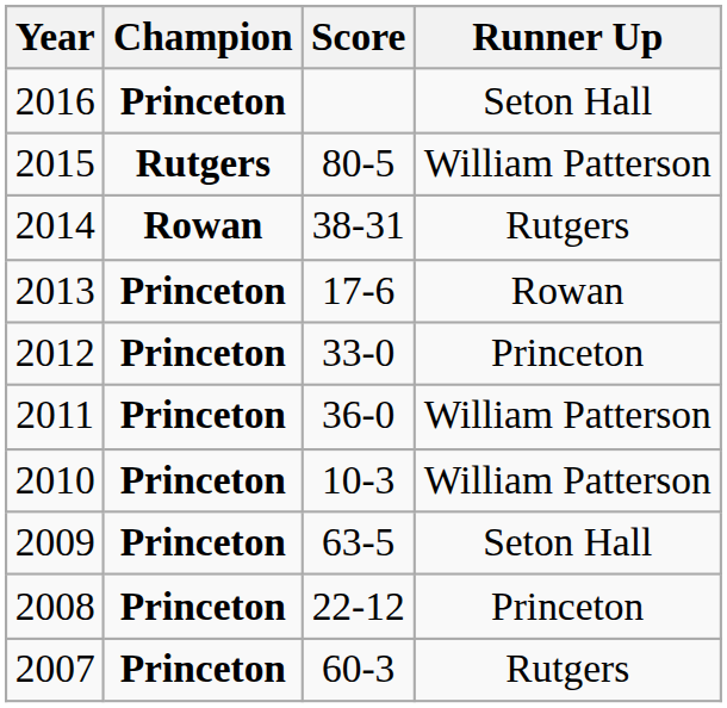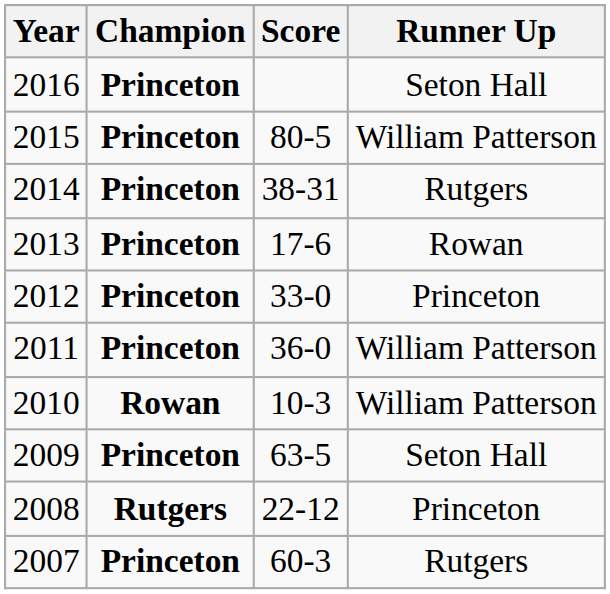 <table class=wikitable>
 <tr>
 </tr>
 <tr>
 <th>Year</th>
 <th><strong>Champion</strong></th>
 <th>Score</th>
 <th>Runner Up</th>
 </tr>
 <tr>
 <td align=center>2016</td>
 <td align=center><strong>Princeton</strong></td>
 <td align=center></td>
 <td align=center>Seton Hall</td>
 </tr>
 <tr>
 <td align=center>2015</td>
-<td align=center><strong>Rutgers</strong></td>
+<td align=center><strong>Princeton</strong></td>
 <td align=center>80-5</td>
 <td align=center>William Patterson</td>
 </tr>
 <tr>
 <td align=center>2014</td>
-<td align=center><strong>Rowan</strong></td>
+<td align=center><strong>Princeton</strong></td>
 <td align=center>38-31</td>
 <td align=center>Rutgers</td>
 </tr>
 <tr>
 <td align=center>2013</td>
 <td align=center><strong>Princeton</strong></td>
 <td align=center>17-6</td>
 <td align=center>Rowan</td>
 </tr>
 <tr>
 <td align=center>2012</td>
 <td align=center><strong>Princeton</strong></td>
 <td align=center>33-0</td>
 <td align=center>Princeton</td>
 </tr>
 <tr>
 <td align=center>2011</td>
 <td align=center><strong>Princeton</strong></td>
 <td align=center>36-0</td>
 <td align=center>William Patterson</td>
 </tr>
 <tr>
 <td align=center>2010</td>
-<td align=center><strong>Princeton</strong></td>
+<td align=center><strong>Rowan</strong></td>
 <td align=center>10-3</td>
 <td align=center>William Patterson</td>
 </tr>
 <tr>
 <td align=center>2009</td>
 <td align=center><strong>Princeton</strong></td>
 <td align=center>63-5</td>
 <td align=center>Seton Hall</td>
 </tr>
 <tr>
 <td align=center>2008</td>
-<td align=center><strong>Princeton</strong></td>
+<td align=center><strong>Rutgers</strong></td>
 <td align=center>22-12</td>
 <td align=center>Princeton</td>
 </tr>
 <tr>
 <td align=center>2007</td>
 <td align=center><strong>Princeton</strong></td>
 <td align=center>60-3</td>
 <td align=center>Rutgers</td>
 </tr>
 </table>
